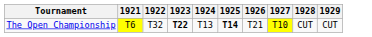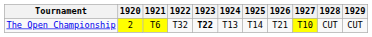 <table class="wikitable" style="font-size:95%;text-align:center;">
 <tr>
 <th>Tournament</th>
+<th>1920</th>
 <th>1921</th>
 <th>1922</th>
 <th>1923</th>
 <th>1924</th>
 <th>1925</th>
 <th>1926</th>
 <th>1927</th>
 <th>1928</th>
 <th>1929</th>
 </tr>
 <tr>
 <td align=left><a href='#'>The Open Championship</a></td>
+<td style="background:yellow;">2</td>
 <td style="background:yellow;">T6</td>
 <td>T32</td>
 <td><strong>T22</strong></td>
 <td>T13</td>
-<td><strong>T14</strong></td>
+<td>T14</td>
 <td>T21</td>
 <td style="background:yellow;">T10</td>
 <td>CUT</td>
 <td>CUT</td>
 </tr>
 </table>
